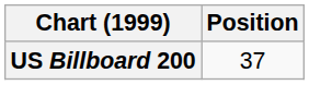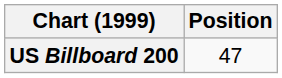 <table class="wikitable plainrowheaders" style="text-align:center">
 <tr>
 <th scope="col">Chart (1999)</th>
 <th scope="col">Position</th>
 </tr>
 <tr>
 <th scope="row">US <em>Billboard</em> 200</th>
-<td>37</td>
+<td>47</td>
 </tr>
 </table>
